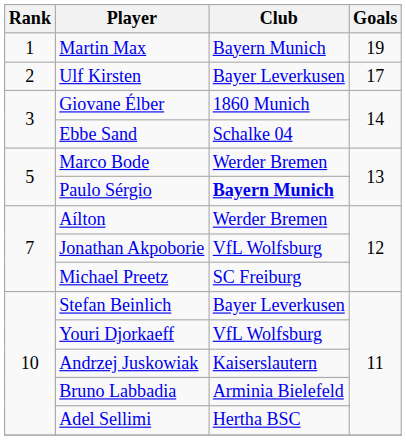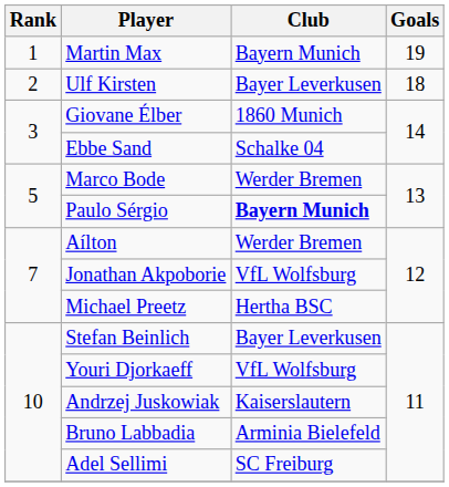 <table class="wikitable sortable" style=text-align:center>
 <tr>
 <th>Rank</th>
 <th>Player</th>
 <th>Club</th>
 <th>Goals</th>
 </tr>
 <tr>
 <td>1</td>
 <td align=left> <a href='#'>Martin Max</a></td>
 <td align=left><a href='#'>Bayern Munich</a></td>
 <td>19</td>
 </tr>
 <tr>
 <td>2</td>
 <td align=left> <a href='#'>Ulf Kirsten</a></td>
 <td align=left><a href='#'>Bayer Leverkusen</a></td>
-<td>17</td>
+<td>18</td>
 </tr>
 <tr>
 <td rowspan=2>3</td>
 <td align=left> <a href='#'>Giovane Élber</a></td>
 <td align=left><a href='#'>1860 Munich</a></td>
 <td rowspan=2>14</td>
 </tr>
 <tr>
 <td align=left> <a href='#'>Ebbe Sand</a></td>
 <td align=left><a href='#'>Schalke 04</a></td>
 </tr>
 <tr>
 <td rowspan=2>5</td>
 <td align=left> <a href='#'>Marco Bode</a></td>
 <td align=left><a href='#'>Werder Bremen</a></td>
 <td rowspan=2>13</td>
 </tr>
 <tr>
 <td align=left> <a href='#'>Paulo Sérgio</a></td>
 <td align=left><strong><a href='#'>Bayern Munich</a></strong></td>
 </tr>
 <tr>
 <td rowspan=3>7</td>
 <td align=left> <a href='#'>Aílton</a></td>
 <td align=left><a href='#'>Werder Bremen</a></td>
 <td rowspan=3>12</td>
 </tr>
 <tr>
 <td align=left> <a href='#'>Jonathan Akpoborie</a></td>
 <td align=left><a href='#'>VfL Wolfsburg</a></td>
 </tr>
 <tr>
 <td align=left> <a href='#'>Michael Preetz</a></td>
-<td align=left><a href='#'>SC Freiburg</a></td>
+<td align=left><a href='#'>Hertha BSC</a></td>
 </tr>
 <tr>
 <td rowspan=5>10</td>
 <td align=left> <a href='#'>Stefan Beinlich</a></td>
 <td align=left><a href='#'>Bayer Leverkusen</a></td>
 <td rowspan=5>11</td>
 </tr>
 <tr>
 <td align=left> <a href='#'>Youri Djorkaeff</a></td>
 <td align=left><a href='#'>VfL Wolfsburg</a></td>
 </tr>
 <tr>
 <td align=left> <a href='#'>Andrzej Juskowiak</a></td>
 <td align=left><a href='#'>Kaiserslautern</a></td>
 </tr>
 <tr>
 <td align=left> <a href='#'>Bruno Labbadia</a></td>
 <td align=left><a href='#'>Arminia Bielefeld</a></td>
 </tr>
 <tr>
 <td align=left> <a href='#'>Adel Sellimi</a></td>
-<td align=left><a href='#'>Hertha BSC</a></td>
+<td align=left><a href='#'>SC Freiburg</a></td>
 </tr>
 <tr>
 </tr>
 </table>
